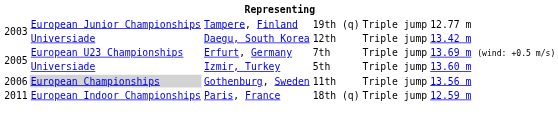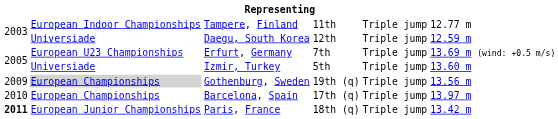 <table>
 <tr>
 <th colspan="6">Representing </th>
 </tr>
 <tr>
 <td rowspan=2>2003</td>
-<td><a href='#'>European Junior Championships</a></td>
+<td><a href='#'>European Indoor Championships</a></td>
 <td><a href='#'>Tampere</a>, <a href='#'>Finland</a></td>
-<td>19th (q)</td>
+<td>11th</td>
 <td>Triple jump</td>
 <td>12.77 m</td>
 </tr>
 <tr>
 <td><a href='#'>Universiade</a></td>
 <td><a href='#'>Daegu, South Korea</a></td>
 <td>12th</td>
 <td>Triple jump</td>
-<td><a href='#'>13.42 m</a></td>
+<td><a href='#'>12.59 m</a></td>
 </tr>
 <tr>
 <td rowspan=2>2005</td>
 <td><a href='#'>European U23 Championships</a></td>
 <td><a href='#'>Erfurt</a>, <a href='#'>Germany</a></td>
 <td>7th</td>
 <td>Triple jump</td>
 <td><a href='#'>13.69 m</a> <small>(wind: +0.5 m/s)</small></td>
 </tr>
 <tr>
 <td><a href='#'>Universiade</a></td>
 <td><a href='#'>Izmir, Turkey</a></td>
 <td>5th</td>
 <td>Triple jump</td>
 <td><a href='#'>13.60 m</a></td>
 </tr>
 <tr>
-<td>2006</td>
+<td>2009</td>
 <td style="background: lightgrey;"><a href='#'>European Championships</a></td>
 <td><a href='#'>Gothenburg</a>, <a href='#'>Sweden</a></td>
-<td>11th</td>
+<td>19th (q)</td>
 <td>Triple jump</td>
 <td><a href='#'>13.56 m</a></td>
 </tr>
 <tr>
-<td>2011</td>
-<td><a href='#'>European Indoor Championships</a></td>
+<td>2010</td>
+<td><a href='#'>European Championships</a></td>
+<td><a href='#'>Barcelona</a>, <a href='#'>Spain</a></td>
+<td>17th (q)</td>
+<td>Triple jump</td>
+<td><a href='#'>13.97 m</a></td>
+</tr>
+<tr>
+<td><strong>2011</strong></td>
+<td><a href='#'>European Junior Championships</a></td>
 <td><a href='#'>Paris</a>, <a href='#'>France</a></td>
 <td>18th (q)</td>
 <td>Triple jump</td>
-<td><a href='#'>12.59 m</a></td>
+<td><a href='#'>13.42 m</a></td>
 </tr>
 </table>
